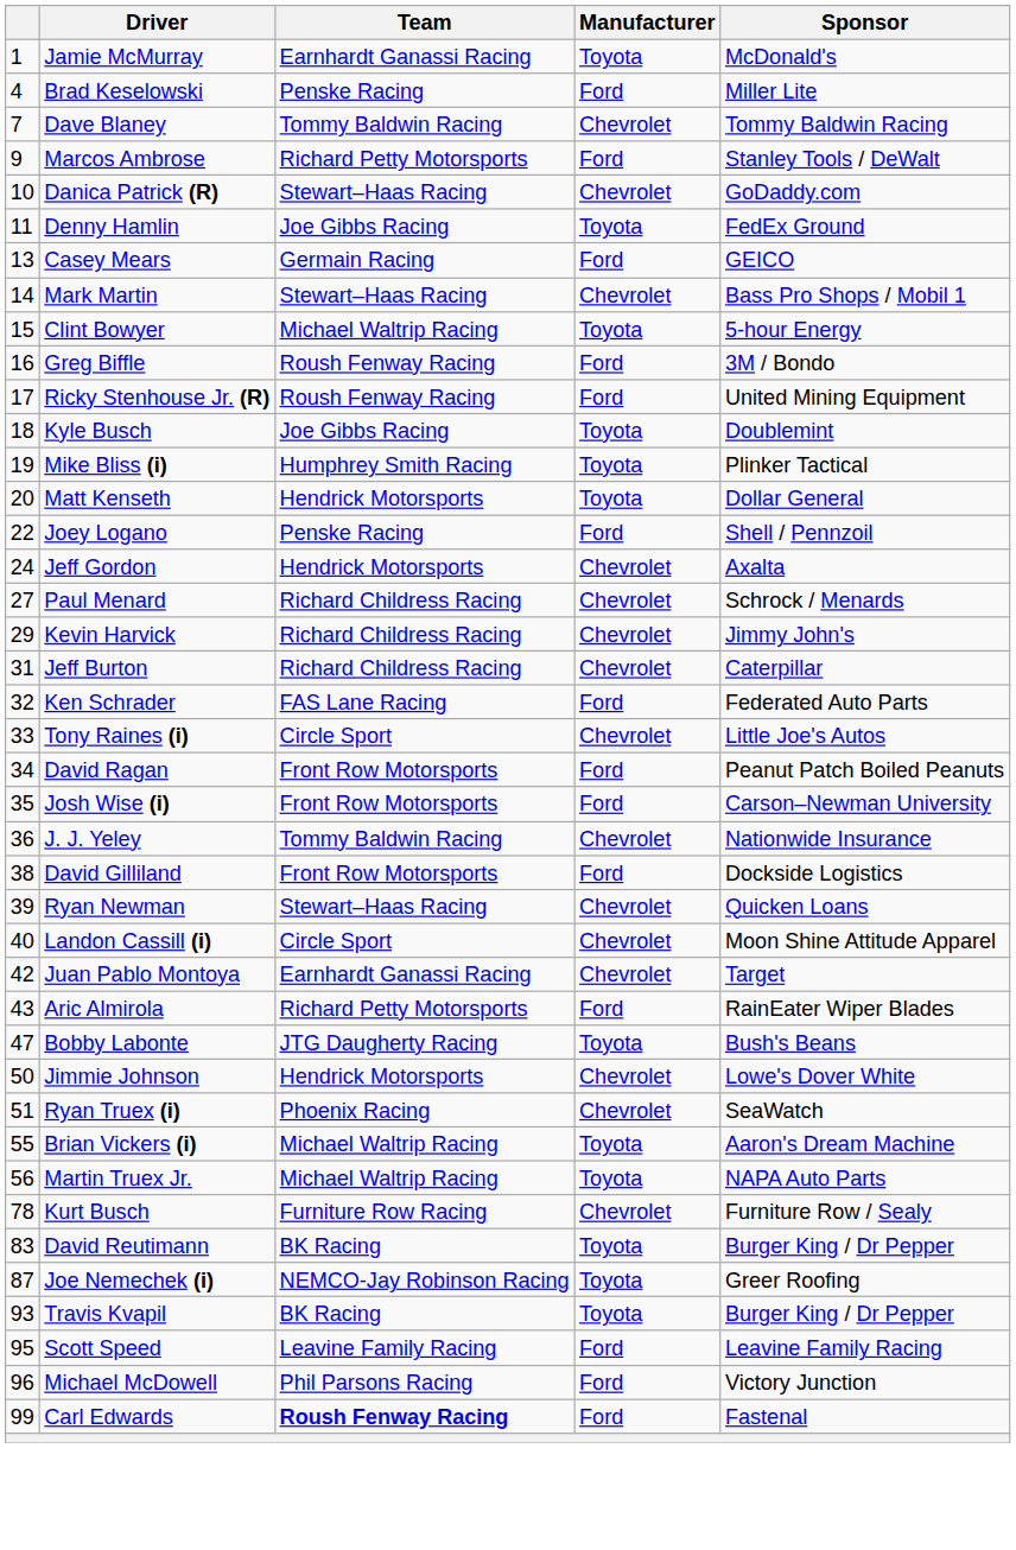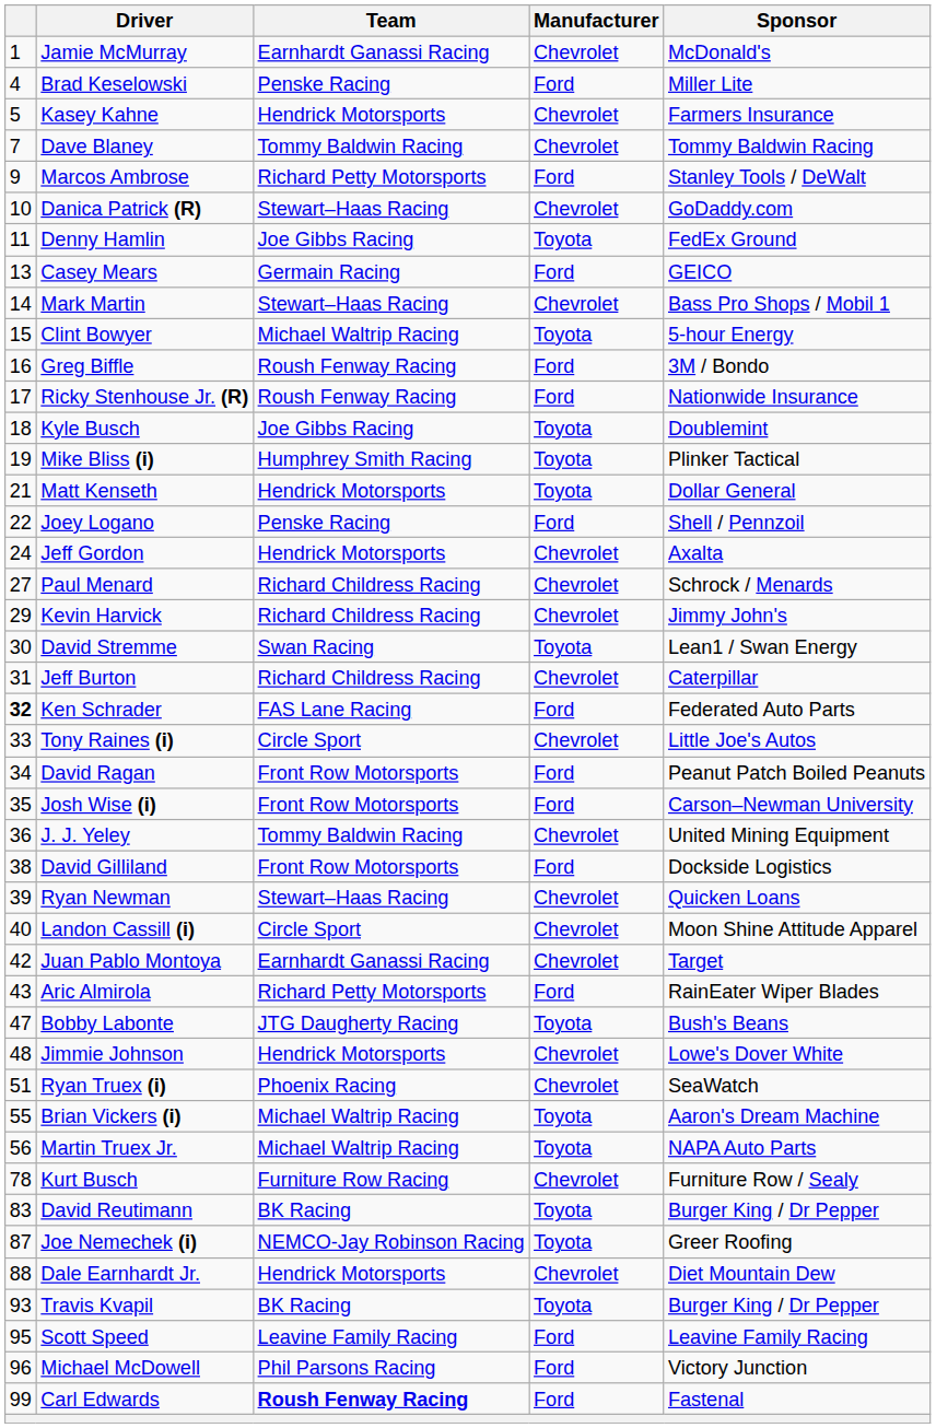 <table class="wikitable" style="font-size:95%">
 <tr>
 <th></th>
 <th>Driver</th>
 <th>Team</th>
 <th>Manufacturer</th>
 <th>Sponsor</th>
 </tr>
 <tr>
 <td>1</td>
 <td><a href='#'>Jamie McMurray</a></td>
 <td><a href='#'>Earnhardt Ganassi Racing</a></td>
-<td><a href='#'>Toyota</a></td>
+<td><a href='#'>Chevrolet</a></td>
 <td><a href='#'>McDonald's</a></td>
 </tr>
 <tr>
 <td>4</td>
 <td><a href='#'>Brad Keselowski</a></td>
 <td><a href='#'>Penske Racing</a></td>
 <td><a href='#'>Ford</a></td>
 <td><a href='#'>Miller Lite</a></td>
+</tr>
+<tr>
+<td>5</td>
+<td><a href='#'>Kasey Kahne</a></td>
+<td><a href='#'>Hendrick Motorsports</a></td>
+<td><a href='#'>Chevrolet</a></td>
+<td><a href='#'>Farmers Insurance</a></td>
 </tr>
 <tr>
 <td>7</td>
 <td><a href='#'>Dave Blaney</a></td>
 <td><a href='#'>Tommy Baldwin Racing</a></td>
 <td><a href='#'>Chevrolet</a></td>
 <td><a href='#'>Tommy Baldwin Racing</a></td>
 </tr>
 <tr>
 <td>9</td>
 <td><a href='#'>Marcos Ambrose</a></td>
 <td><a href='#'>Richard Petty Motorsports</a></td>
 <td><a href='#'>Ford</a></td>
 <td><a href='#'>Stanley Tools</a> / <a href='#'>DeWalt</a></td>
 </tr>
 <tr>
 <td>10</td>
 <td><a href='#'>Danica Patrick</a> <strong>(R)</strong></td>
 <td><a href='#'>Stewart–Haas Racing</a></td>
 <td><a href='#'>Chevrolet</a></td>
 <td><a href='#'>GoDaddy.com</a></td>
 </tr>
 <tr>
 <td>11</td>
 <td><a href='#'>Denny Hamlin</a></td>
 <td><a href='#'>Joe Gibbs Racing</a></td>
 <td><a href='#'>Toyota</a></td>
 <td><a href='#'>FedEx Ground</a></td>
 </tr>
 <tr>
 <td>13</td>
 <td><a href='#'>Casey Mears</a></td>
 <td><a href='#'>Germain Racing</a></td>
 <td><a href='#'>Ford</a></td>
 <td><a href='#'>GEICO</a></td>
 </tr>
 <tr>
 <td>14</td>
 <td><a href='#'>Mark Martin</a></td>
 <td><a href='#'>Stewart–Haas Racing</a></td>
 <td><a href='#'>Chevrolet</a></td>
 <td><a href='#'>Bass Pro Shops</a> / <a href='#'>Mobil 1</a></td>
 </tr>
 <tr>
 <td>15</td>
 <td><a href='#'>Clint Bowyer</a></td>
 <td><a href='#'>Michael Waltrip Racing</a></td>
 <td><a href='#'>Toyota</a></td>
 <td><a href='#'>5-hour Energy</a></td>
 </tr>
 <tr>
 <td>16</td>
 <td><a href='#'>Greg Biffle</a></td>
 <td><a href='#'>Roush Fenway Racing</a></td>
 <td><a href='#'>Ford</a></td>
 <td><a href='#'>3M</a> / Bondo</td>
 </tr>
 <tr>
 <td>17</td>
 <td><a href='#'>Ricky Stenhouse Jr.</a> <strong>(R)</strong></td>
 <td><a href='#'>Roush Fenway Racing</a></td>
 <td><a href='#'>Ford</a></td>
-<td>United Mining Equipment</td>
+<td><a href='#'>Nationwide Insurance</a></td>
 </tr>
 <tr>
 <td>18</td>
 <td><a href='#'>Kyle Busch</a></td>
 <td><a href='#'>Joe Gibbs Racing</a></td>
 <td><a href='#'>Toyota</a></td>
 <td><a href='#'>Doublemint</a></td>
 </tr>
 <tr>
 <td>19</td>
 <td><a href='#'>Mike Bliss</a> <strong>(i)</strong></td>
 <td><a href='#'>Humphrey Smith Racing</a></td>
 <td><a href='#'>Toyota</a></td>
 <td>Plinker Tactical</td>
 </tr>
 <tr>
-<td>20</td>
+<td>21</td>
 <td><a href='#'>Matt Kenseth</a></td>
 <td><a href='#'>Hendrick Motorsports</a></td>
 <td><a href='#'>Toyota</a></td>
 <td><a href='#'>Dollar General</a></td>
 </tr>
 <tr>
 <td>22</td>
 <td><a href='#'>Joey Logano</a></td>
 <td><a href='#'>Penske Racing</a></td>
 <td><a href='#'>Ford</a></td>
 <td><a href='#'>Shell</a> / <a href='#'>Pennzoil</a></td>
 </tr>
 <tr>
 <td>24</td>
 <td><a href='#'>Jeff Gordon</a></td>
 <td><a href='#'>Hendrick Motorsports</a></td>
 <td><a href='#'>Chevrolet</a></td>
 <td><a href='#'>Axalta</a></td>
 </tr>
 <tr>
 <td>27</td>
 <td><a href='#'>Paul Menard</a></td>
 <td><a href='#'>Richard Childress Racing</a></td>
 <td><a href='#'>Chevrolet</a></td>
 <td>Schrock / <a href='#'>Menards</a></td>
 </tr>
 <tr>
 <td>29</td>
 <td><a href='#'>Kevin Harvick</a></td>
 <td><a href='#'>Richard Childress Racing</a></td>
 <td><a href='#'>Chevrolet</a></td>
 <td><a href='#'>Jimmy John's</a></td>
 </tr>
 <tr>
+<td>30</td>
+<td><a href='#'>David Stremme</a></td>
+<td><a href='#'>Swan Racing</a></td>
+<td><a href='#'>Toyota</a></td>
+<td>Lean1 / Swan Energy</td>
+</tr>
+<tr>
 <td>31</td>
 <td><a href='#'>Jeff Burton</a></td>
 <td><a href='#'>Richard Childress Racing</a></td>
 <td><a href='#'>Chevrolet</a></td>
 <td><a href='#'>Caterpillar</a></td>
 </tr>
 <tr>
-<td>32</td>
+<td><strong>32</strong></td>
 <td><a href='#'>Ken Schrader</a></td>
 <td><a href='#'>FAS Lane Racing</a></td>
 <td><a href='#'>Ford</a></td>
 <td>Federated Auto Parts</td>
 </tr>
 <tr>
 <td>33</td>
 <td><a href='#'>Tony Raines</a> <strong>(i)</strong></td>
 <td><a href='#'>Circle Sport</a></td>
 <td><a href='#'>Chevrolet</a></td>
 <td><a href='#'>Little Joe's Autos</a></td>
 </tr>
 <tr>
 <td>34</td>
 <td><a href='#'>David Ragan</a></td>
 <td><a href='#'>Front Row Motorsports</a></td>
 <td><a href='#'>Ford</a></td>
 <td>Peanut Patch Boiled Peanuts</td>
 </tr>
 <tr>
 <td>35</td>
 <td><a href='#'>Josh Wise</a> <strong>(i)</strong></td>
 <td><a href='#'>Front Row Motorsports</a></td>
 <td><a href='#'>Ford</a></td>
 <td><a href='#'>Carson–Newman University</a></td>
 </tr>
 <tr>
 <td>36</td>
 <td><a href='#'>J. J. Yeley</a></td>
 <td><a href='#'>Tommy Baldwin Racing</a></td>
 <td><a href='#'>Chevrolet</a></td>
-<td><a href='#'>Nationwide Insurance</a></td>
+<td>United Mining Equipment</td>
 </tr>
 <tr>
 <td>38</td>
 <td><a href='#'>David Gilliland</a></td>
 <td><a href='#'>Front Row Motorsports</a></td>
 <td><a href='#'>Ford</a></td>
 <td>Dockside Logistics</td>
 </tr>
 <tr>
 <td>39</td>
 <td><a href='#'>Ryan Newman</a></td>
 <td><a href='#'>Stewart–Haas Racing</a></td>
 <td><a href='#'>Chevrolet</a></td>
 <td><a href='#'>Quicken Loans</a></td>
 </tr>
 <tr>
 <td>40</td>
 <td><a href='#'>Landon Cassill</a> <strong>(i)</strong></td>
 <td><a href='#'>Circle Sport</a></td>
 <td><a href='#'>Chevrolet</a></td>
 <td>Moon Shine Attitude Apparel</td>
 </tr>
 <tr>
 <td>42</td>
 <td><a href='#'>Juan Pablo Montoya</a></td>
 <td><a href='#'>Earnhardt Ganassi Racing</a></td>
 <td><a href='#'>Chevrolet</a></td>
 <td><a href='#'>Target</a></td>
 </tr>
 <tr>
 <td>43</td>
 <td><a href='#'>Aric Almirola</a></td>
 <td><a href='#'>Richard Petty Motorsports</a></td>
 <td><a href='#'>Ford</a></td>
 <td>RainEater Wiper Blades</td>
 </tr>
 <tr>
 <td>47</td>
 <td><a href='#'>Bobby Labonte</a></td>
 <td><a href='#'>JTG Daugherty Racing</a></td>
 <td><a href='#'>Toyota</a></td>
 <td><a href='#'>Bush's Beans</a></td>
 </tr>
 <tr>
-<td>50</td>
+<td>48</td>
 <td><a href='#'>Jimmie Johnson</a></td>
 <td><a href='#'>Hendrick Motorsports</a></td>
 <td><a href='#'>Chevrolet</a></td>
 <td><a href='#'>Lowe's Dover White</a></td>
 </tr>
 <tr>
 <td>51</td>
 <td><a href='#'>Ryan Truex</a> <strong>(i)</strong></td>
 <td><a href='#'>Phoenix Racing</a></td>
 <td><a href='#'>Chevrolet</a></td>
 <td>SeaWatch</td>
 </tr>
 <tr>
 <td>55</td>
 <td><a href='#'>Brian Vickers</a> <strong>(i)</strong></td>
 <td><a href='#'>Michael Waltrip Racing</a></td>
 <td><a href='#'>Toyota</a></td>
 <td><a href='#'>Aaron's Dream Machine</a></td>
 </tr>
 <tr>
 <td>56</td>
 <td><a href='#'>Martin Truex Jr.</a></td>
 <td><a href='#'>Michael Waltrip Racing</a></td>
 <td><a href='#'>Toyota</a></td>
 <td><a href='#'>NAPA Auto Parts</a></td>
 </tr>
 <tr>
 <td>78</td>
 <td><a href='#'>Kurt Busch</a></td>
 <td><a href='#'>Furniture Row Racing</a></td>
 <td><a href='#'>Chevrolet</a></td>
 <td>Furniture Row / <a href='#'>Sealy</a></td>
 </tr>
 <tr>
 <td>83</td>
 <td><a href='#'>David Reutimann</a></td>
 <td><a href='#'>BK Racing</a></td>
 <td><a href='#'>Toyota</a></td>
 <td><a href='#'>Burger King</a> / <a href='#'>Dr Pepper</a></td>
 </tr>
 <tr>
 <td>87</td>
 <td><a href='#'>Joe Nemechek</a> <strong>(i)</strong></td>
 <td><a href='#'>NEMCO-Jay Robinson Racing</a></td>
 <td><a href='#'>Toyota</a></td>
 <td>Greer Roofing</td>
 </tr>
 <tr>
+<td>88</td>
+<td><a href='#'>Dale Earnhardt Jr.</a></td>
+<td><a href='#'>Hendrick Motorsports</a></td>
+<td><a href='#'>Chevrolet</a></td>
+<td><a href='#'>Diet Mountain Dew</a></td>
+</tr>
+<tr>
 <td>93</td>
 <td><a href='#'>Travis Kvapil</a></td>
 <td><a href='#'>BK Racing</a></td>
 <td><a href='#'>Toyota</a></td>
 <td><a href='#'>Burger King</a> / <a href='#'>Dr Pepper</a></td>
 </tr>
 <tr>
 <td>95</td>
 <td><a href='#'>Scott Speed</a></td>
 <td><a href='#'>Leavine Family Racing</a></td>
 <td><a href='#'>Ford</a></td>
 <td><a href='#'>Leavine Family Racing</a></td>
 </tr>
 <tr>
 <td>96</td>
 <td><a href='#'>Michael McDowell</a></td>
 <td><a href='#'>Phil Parsons Racing</a></td>
 <td><a href='#'>Ford</a></td>
 <td>Victory Junction</td>
 </tr>
 <tr>
 <td>99</td>
 <td><a href='#'>Carl Edwards</a></td>
 <td><strong><a href='#'>Roush Fenway Racing</a></strong></td>
 <td><a href='#'>Ford</a></td>
 <td><a href='#'>Fastenal</a></td>
 </tr>
 <tr>
 <th colspan="5"></th>
 </tr>
 </table>
